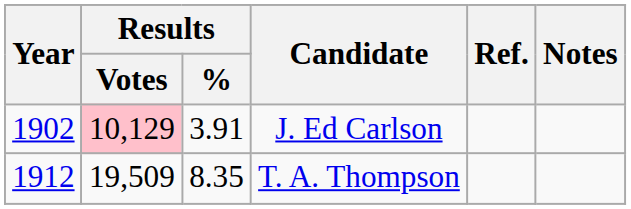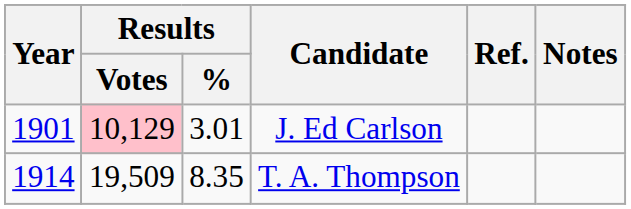 <table class="wikitable" border="1" style="text-align:center">
 <tr>
 <th rowspan=2>Year</th>
 <th colspan=2>Results</th>
 <th rowspan=2>Candidate</th>
 <th rowspan=2>Ref.</th>
 <th rowspan=2>Notes</th>
 </tr>
 <tr>
 <th>Votes</th>
 <th>%</th>
 </tr>
 <tr>
-<td><a href='#'>1902</a></td>
+<td><a href='#'>1901</a></td>
 <td style="background: pink;">10,129</td>
-<td>3.91</td>
+<td>3.01</td>
 <td><a href='#'>J. Ed Carlson</a></td>
 <td></td>
 <td></td>
 </tr>
 <tr>
-<td><a href='#'>1912</a></td>
+<td><a href='#'>1914</a></td>
 <td>19,509</td>
 <td>8.35</td>
 <td><a href='#'>T. A. Thompson</a></td>
 <td></td>
 <td></td>
 </tr>
 </table>
